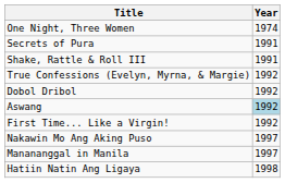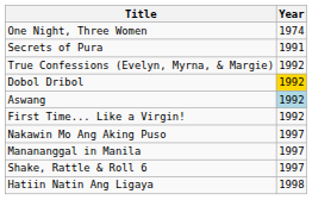 <table class="wikitable">
 <tr>
 <th>Title</th>
 <th>Year</th>
 </tr>
 <tr>
 <td>One Night, Three Women</td>
 <td>1974</td>
 </tr>
 <tr>
 <td>Secrets of Pura</td>
 <td>1991</td>
 </tr>
 <tr>
-<td>Shake, Rattle & Roll III</td>
-<td>1991</td>
-</tr>
-<tr>
 <td>True Confessions (Evelyn, Myrna, & Margie)</td>
 <td>1992</td>
 </tr>
 <tr>
 <td>Dobol Dribol</td>
-<td>1992</td>
+<td style="background: gold;">1992</td>
 </tr>
 <tr>
 <td>Aswang</td>
 <td style="background: lightblue;">1992</td>
 </tr>
 <tr>
 <td>First Time... Like a Virgin!</td>
 <td>1992</td>
 </tr>
 <tr>
 <td>Nakawin Mo Ang Aking Puso</td>
 <td>1997</td>
 </tr>
 <tr>
 <td>Manananggal in Manila</td>
 <td>1997</td>
 </tr>
 <tr>
+<td>Shake, Rattle & Roll 6</td>
+<td>1997</td>
+</tr>
+<tr>
 <td>Hatiin Natin Ang Ligaya</td>
 <td>1998</td>
 </tr>
 </table>
